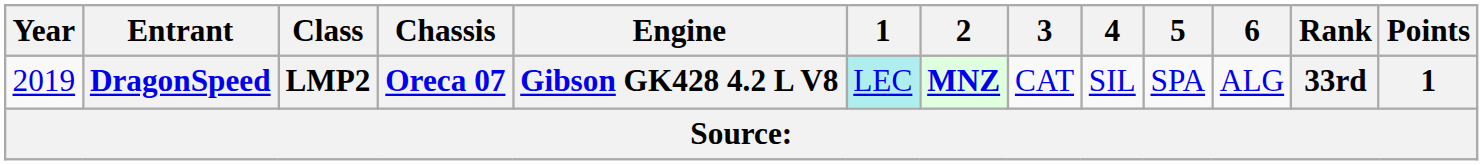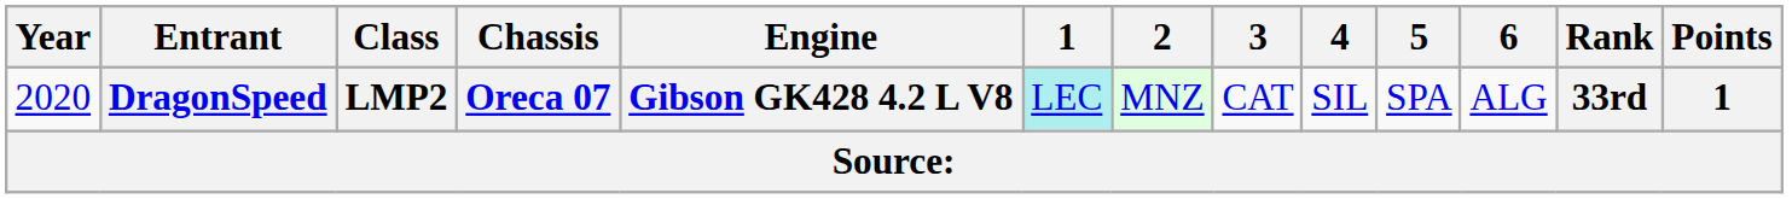 <table class="wikitable" style="text-align:center; font-size:85%">
 <tr>
 <th>Year</th>
 <th>Entrant</th>
 <th>Class</th>
 <th>Chassis</th>
 <th>Engine</th>
 <th>1</th>
 <th>2</th>
 <th>3</th>
 <th>4</th>
 <th>5</th>
 <th>6</th>
 <th>Rank</th>
 <th>Points</th>
 </tr>
 <tr>
-<td><a href='#'>2019</a></td>
+<td><a href='#'>2020</a></td>
 <th><a href='#'>DragonSpeed</a></th>
 <th>LMP2</th>
 <th nowrap><a href='#'>Oreca 07</a></th>
 <th nowrap><a href='#'>Gibson</a> GK428 4.2 L V8</th>
 <td style="background: paleturquoise;"><a href='#'>LEC</a></td>
-<td style="background:#DFFFDF;"><strong><a href='#'>MNZ</a><br></strong></td>
+<td style="background:#DFFFDF;"><a href='#'>MNZ</a><br></td>
 <td><a href='#'>CAT</a></td>
 <td><a href='#'>SIL</a></td>
 <td><a href='#'>SPA</a></td>
 <td><a href='#'>ALG</a></td>
 <th>33rd</th>
 <th>1</th>
 </tr>
 <tr>
 <th colspan="13">Source:</th>
 </tr>
 </table>
